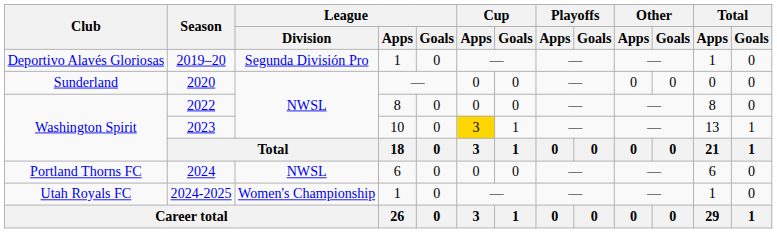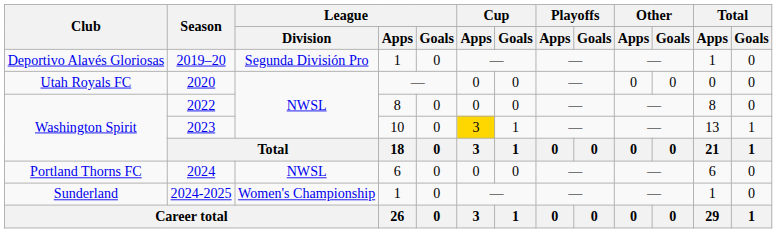 <table class="wikitable" style="text-align:center">
 <tr>
 <th rowspan="2">Club</th>
 <th rowspan="2">Season</th>
 <th colspan="3">League</th>
 <th colspan="2">Cup</th>
 <th colspan="2">Playoffs</th>
 <th colspan="2">Other</th>
 <th colspan="2">Total</th>
 </tr>
 <tr>
 <th>Division</th>
 <th>Apps</th>
 <th>Goals</th>
 <th>Apps</th>
 <th>Goals</th>
 <th>Apps</th>
 <th>Goals</th>
 <th>Apps</th>
 <th>Goals</th>
 <th>Apps</th>
 <th>Goals</th>
 </tr>
 <tr>
 <td><a href='#'>Deportivo Alavés Gloriosas</a></td>
 <td><a href='#'>2019–20</a></td>
 <td><a href='#'>Segunda División Pro</a></td>
 <td>1</td>
 <td>0</td>
 <td colspan="2">—</td>
 <td colspan="2">—</td>
 <td colspan="2">—</td>
 <td>1</td>
 <td>0</td>
 </tr>
 <tr>
-<td><a href='#'>Sunderland</a></td>
+<td><a href='#'>Utah Royals FC</a></td>
 <td><a href='#'>2020</a></td>
 <td rowspan="3"><a href='#'>NWSL</a></td>
 <td colspan="2">—</td>
 <td>0</td>
 <td>0</td>
 <td colspan="2">—</td>
 <td>0</td>
 <td>0</td>
 <td>0</td>
 <td>0</td>
 </tr>
 <tr>
 <td rowspan="3"><a href='#'>Washington Spirit</a></td>
 <td><a href='#'>2022</a></td>
 <td>8</td>
 <td>0</td>
 <td>0</td>
 <td>0</td>
 <td colspan="2">—</td>
 <td colspan="2">—</td>
 <td>8</td>
 <td>0</td>
 </tr>
 <tr>
 <td><a href='#'>2023</a></td>
 <td>10</td>
 <td>0</td>
 <td style="background: gold;">3</td>
 <td>1</td>
 <td colspan="2">—</td>
 <td colspan="2">—</td>
 <td>13</td>
 <td>1</td>
 </tr>
 <tr>
 <th colspan="2">Total</th>
 <th>18</th>
 <th>0</th>
 <th>3</th>
 <th>1</th>
 <th>0</th>
 <th>0</th>
 <th>0</th>
 <th>0</th>
 <th>21</th>
 <th>1</th>
 </tr>
 <tr>
 <td><a href='#'>Portland Thorns FC</a></td>
 <td><a href='#'>2024</a></td>
 <td><a href='#'>NWSL</a></td>
 <td>6</td>
 <td>0</td>
 <td>0</td>
 <td>0</td>
 <td colspan="2">—</td>
 <td colspan="2">—</td>
 <td>6</td>
 <td>0</td>
 </tr>
 <tr>
-<td><a href='#'>Utah Royals FC</a></td>
+<td><a href='#'>Sunderland</a></td>
 <td><a href='#'>2024-2025</a></td>
 <td><a href='#'>Women's Championship</a></td>
 <td>1</td>
 <td>0</td>
 <td colspan="2">—</td>
 <td colspan="2">—</td>
 <td colspan="2">—</td>
 <td>1</td>
 <td>0</td>
 </tr>
 <tr>
 <th colspan="3">Career total</th>
 <th>26</th>
 <th>0</th>
 <th>3</th>
 <th>1</th>
 <th>0</th>
 <th>0</th>
 <th>0</th>
 <th>0</th>
 <th>29</th>
 <th>1</th>
 </tr>
 </table>
